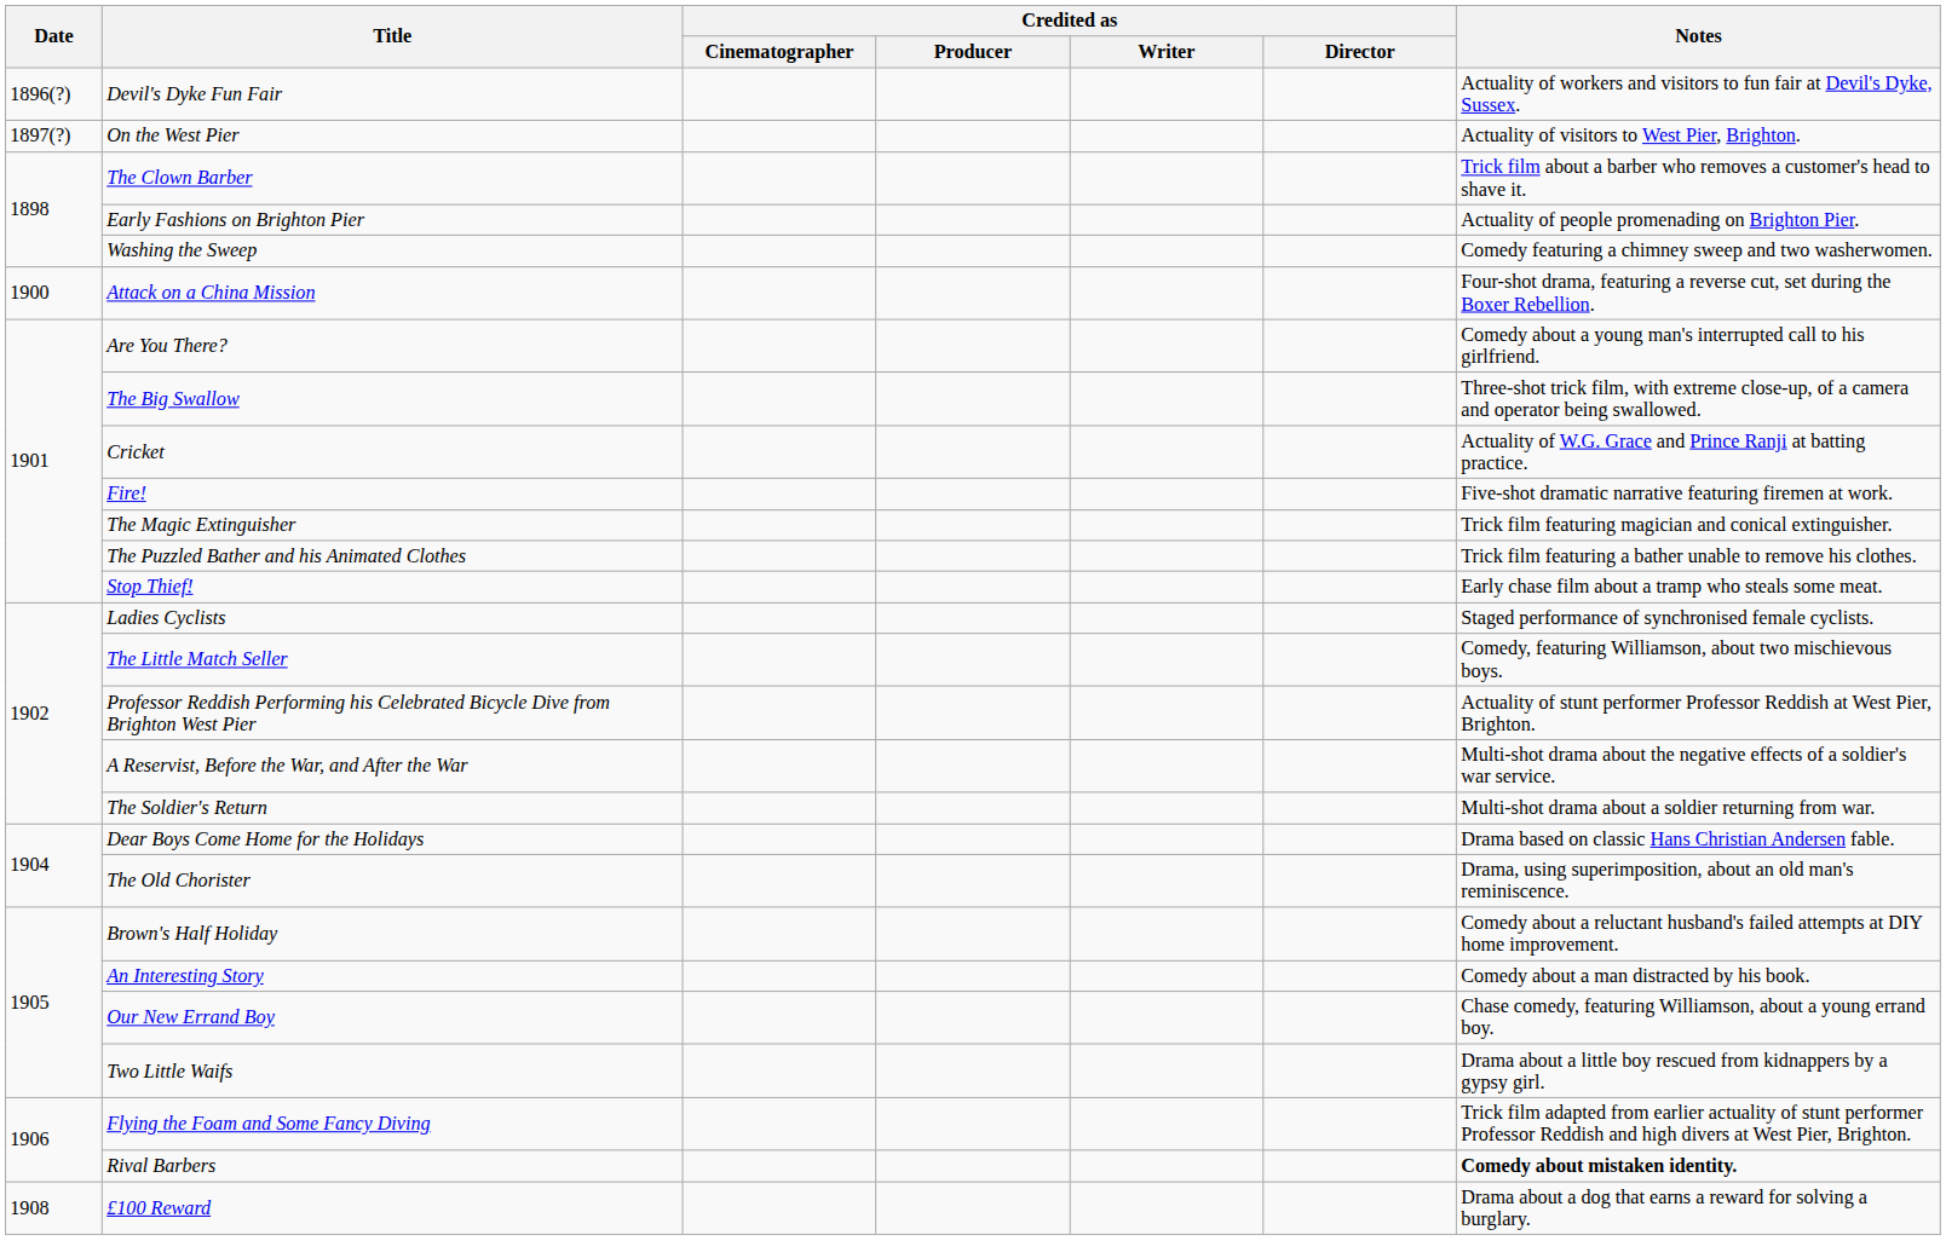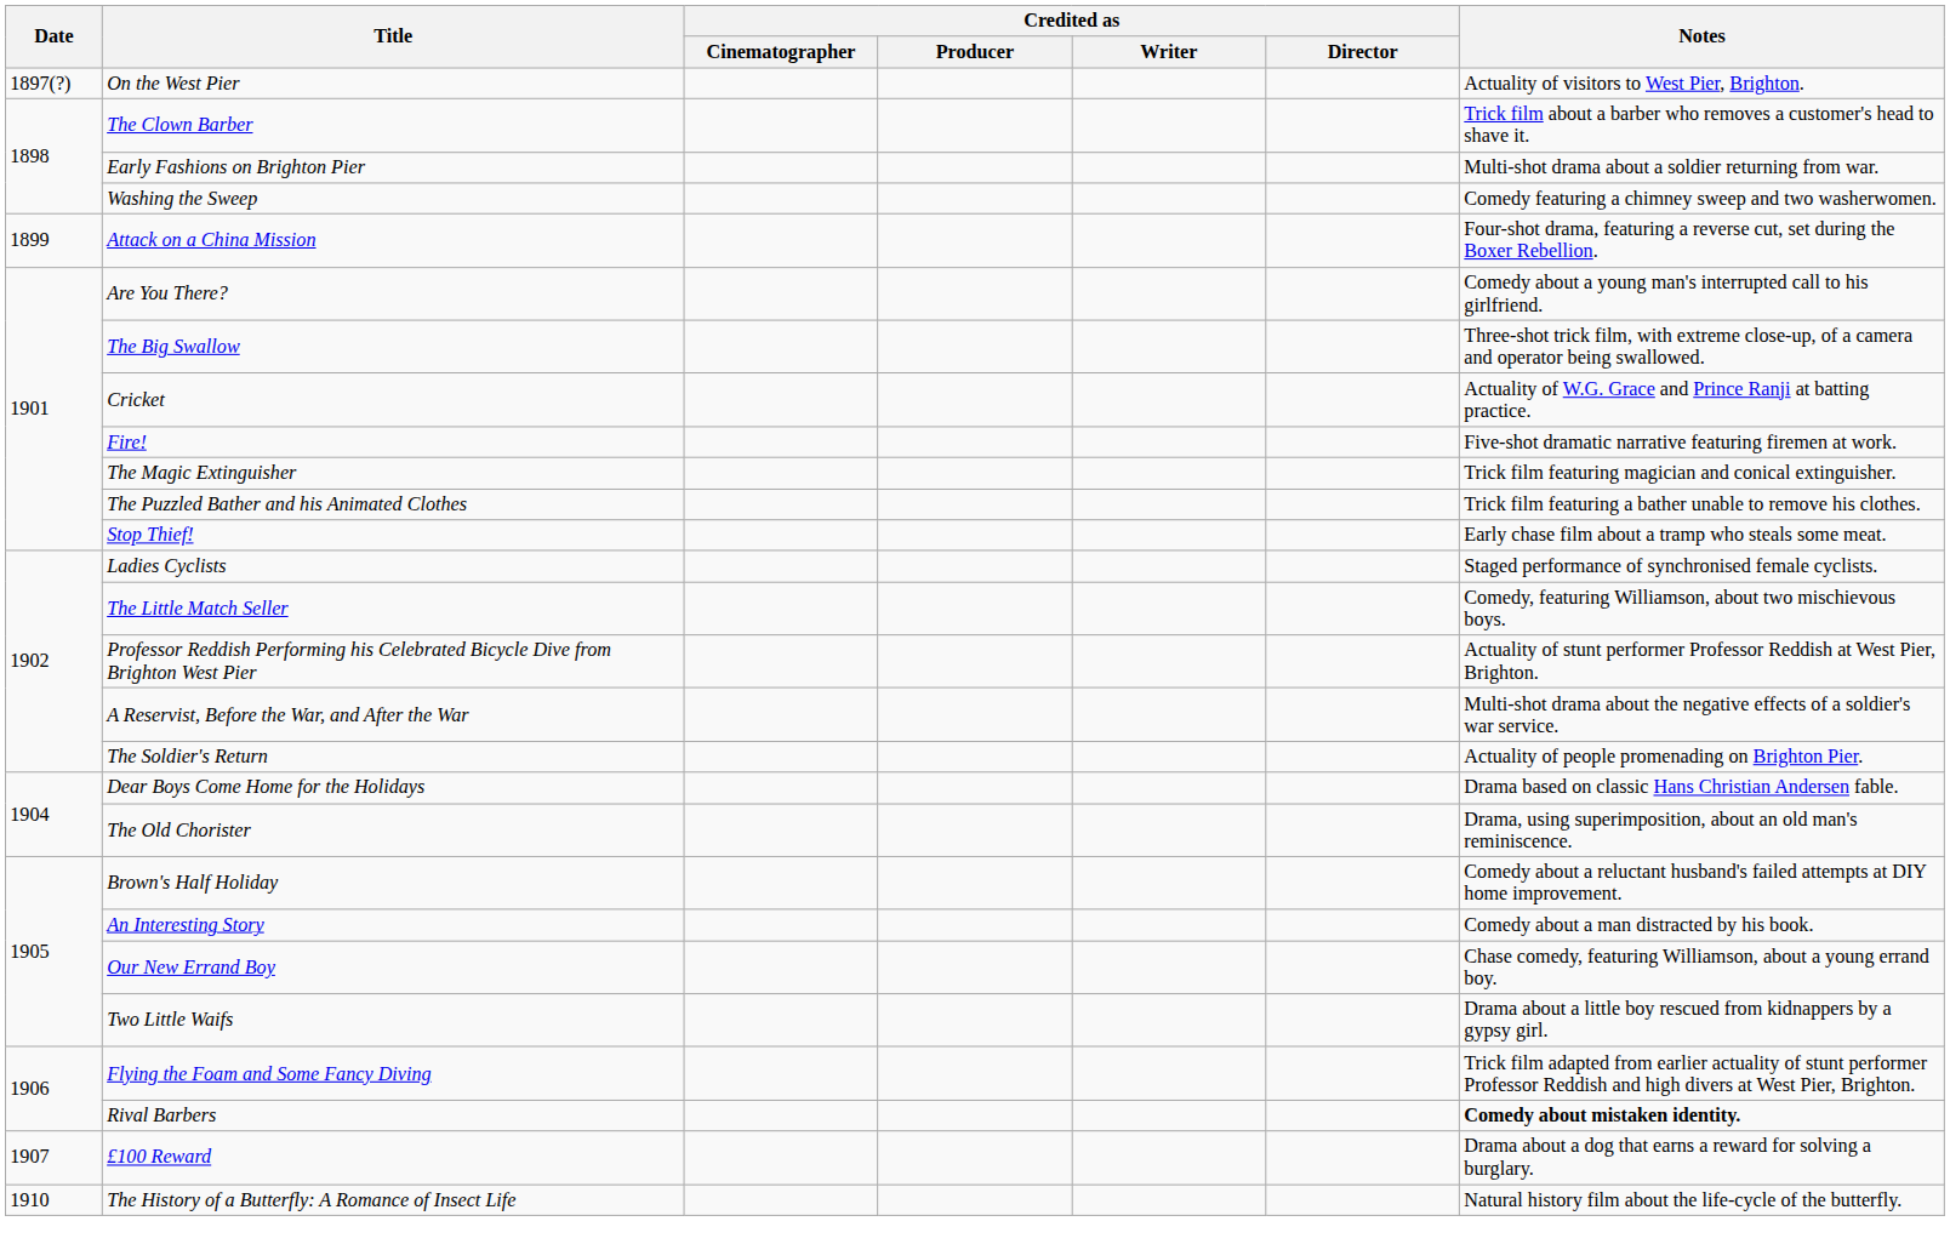 <table class="wikitable sortable" width="100%">
 <tr>
 <th width="5%" rowspan="2" scope="col">Date</th>
 <th width="30%" rowspan="2" scope="col">Title</th>
 <th colspan="4" scope="col">Credited as</th>
 <th rowspan="2" scope="col" class="unsortable">Notes</th>
 </tr>
 <tr>
 <th width="10%">Cinematographer</th>
 <th width="10%">Producer</th>
 <th width="10%">Writer</th>
 <th width="10%">Director</th>
-</tr>
-<tr |->
-<td>1896(?)</td>
-<td style="text-align:left"><em>Devil's Dyke Fun Fair</em></td>
-<td></td>
-<td></td>
-<td></td>
-<td></td>
-<td style="text-align:left">Actuality of workers and visitors to fun fair at <a href='#'>Devil's Dyke, Sussex</a>.</td>
 </tr>
 <tr>
 <td>1897(?)</td>
 <td style="text-align:left"><em>On the West Pier</em></td>
 <td></td>
 <td></td>
 <td></td>
 <td></td>
 <td style="text-align:left">Actuality of visitors to <a href='#'>West Pier</a>, <a href='#'>Brighton</a>.</td>
 </tr>
 <tr>
 <td rowspan="3">1898</td>
 <td style="text-align:left"><em><a href='#'>The Clown Barber</a></em></td>
 <td></td>
 <td></td>
 <td></td>
 <td></td>
 <td style="text-align:left"><a href='#'>Trick film</a> about a barber who removes a customer's head to shave it.</td>
 </tr>
 <tr>
 <td style="text-align:left"><em>Early Fashions on Brighton Pier</em></td>
 <td></td>
 <td></td>
 <td></td>
 <td></td>
-<td style="text-align:left">Actuality of people promenading on <a href='#'>Brighton Pier</a>.</td>
+<td style="text-align:left">Multi-shot drama about a soldier returning from war.</td>
 </tr>
 <tr>
 <td style="text-align:left"><em>Washing the Sweep</em></td>
 <td></td>
 <td></td>
 <td></td>
 <td></td>
 <td style="text-align:left">Comedy featuring a chimney sweep and two washerwomen.</td>
 </tr>
 <tr>
-<td>1900</td>
+<td>1899</td>
 <td style="text-align:left"><em><a href='#'>Attack on a China Mission</a></em></td>
 <td></td>
 <td></td>
 <td></td>
 <td></td>
 <td style="text-align:left">Four-shot drama, featuring a reverse cut, set during the <a href='#'>Boxer Rebellion</a>.</td>
 </tr>
 <tr>
 <td rowspan="7">1901</td>
 <td style="text-align:left"><em>Are You There?</em></td>
 <td></td>
 <td></td>
 <td></td>
 <td></td>
 <td style="text-align:left">Comedy about a young man's interrupted call to his girlfriend.</td>
 </tr>
 <tr>
 <td style="text-align:left"><em><a href='#'>The Big Swallow</a></em></td>
 <td></td>
 <td></td>
 <td></td>
 <td></td>
 <td style="text-align:left">Three-shot trick film, with extreme close-up, of a camera and operator being swallowed.</td>
 </tr>
 <tr>
 <td style="text-align:left"><em>Cricket</em></td>
 <td></td>
 <td></td>
 <td></td>
 <td></td>
 <td style="text-align:left">Actuality of <a href='#'>W.G. Grace</a> and <a href='#'>Prince Ranji</a> at batting practice.</td>
 </tr>
 <tr>
 <td style="text-align:left"><em><a href='#'>Fire!</a></em></td>
 <td></td>
 <td></td>
 <td></td>
 <td></td>
 <td style="text-align:left">Five-shot dramatic narrative featuring firemen at work.</td>
 </tr>
 <tr>
 <td style="text-align:left"><em>The Magic Extinguisher</em></td>
 <td></td>
 <td></td>
 <td></td>
 <td></td>
 <td style="text-align:left">Trick film featuring magician and conical extinguisher.</td>
 </tr>
 <tr>
 <td style="text-align:left"><em>The Puzzled Bather and his Animated Clothes</em></td>
 <td></td>
 <td></td>
 <td></td>
 <td></td>
 <td style="text-align:left">Trick film featuring a bather unable to remove his clothes.</td>
 </tr>
 <tr>
 <td style="text-align:left"><em><a href='#'>Stop Thief!</a></em></td>
 <td></td>
 <td></td>
 <td></td>
 <td></td>
 <td style="text-align:left">Early chase film about a tramp who steals some meat.</td>
 </tr>
 <tr>
 <td rowspan="5">1902</td>
 <td style="text-align:left"><em>Ladies Cyclists</em></td>
 <td></td>
 <td></td>
 <td></td>
 <td></td>
 <td style="text-align:left">Staged performance of synchronised female cyclists.</td>
 </tr>
 <tr>
 <td style="text-align:left"><em><a href='#'>The Little Match Seller</a></em></td>
 <td></td>
 <td></td>
 <td></td>
 <td></td>
 <td style="text-align:left">Comedy, featuring Williamson, about two mischievous boys.</td>
 </tr>
 <tr>
 <td style="text-align:left"><em>Professor Reddish Performing his Celebrated Bicycle Dive from Brighton West Pier</em></td>
 <td></td>
 <td></td>
 <td></td>
 <td></td>
 <td style="text-align:left">Actuality of stunt performer Professor Reddish at West Pier, Brighton.</td>
 </tr>
 <tr>
 <td style="text-align:left"><em>A Reservist, Before the War, and After the War</em></td>
 <td></td>
 <td></td>
 <td></td>
 <td></td>
 <td style="text-align:left">Multi-shot drama about the negative effects of a soldier's war service.</td>
 </tr>
 <tr>
 <td style="text-align:left"><em>The Soldier's Return</em></td>
 <td></td>
 <td></td>
 <td></td>
 <td></td>
-<td style="text-align:left">Multi-shot drama about a soldier returning from war.</td>
+<td style="text-align:left">Actuality of people promenading on <a href='#'>Brighton Pier</a>.</td>
 </tr>
 <tr>
 <td rowspan="2">1904</td>
 <td style="text-align:left"><em>Dear Boys Come Home for the Holidays</em></td>
 <td></td>
 <td></td>
 <td></td>
 <td></td>
 <td style="text-align:left">Drama based on classic <a href='#'>Hans Christian Andersen</a> fable.</td>
 </tr>
 <tr>
 <td style="text-align:left"><em>The Old Chorister</em></td>
 <td></td>
 <td></td>
 <td></td>
 <td></td>
 <td style="text-align:left">Drama, using superimposition, about an old man's reminiscence.</td>
 </tr>
 <tr>
 <td rowspan="4">1905</td>
 <td style="text-align:left"><em>Brown's Half Holiday</em></td>
 <td></td>
 <td></td>
 <td></td>
 <td></td>
 <td style="text-align:left">Comedy about a reluctant husband's failed attempts at DIY home improvement.</td>
 </tr>
 <tr>
 <td style="text-align:left"><em><a href='#'>An Interesting Story</a></em></td>
 <td></td>
 <td></td>
 <td></td>
 <td></td>
 <td style="text-align:left">Comedy about a man distracted by his book.</td>
 </tr>
 <tr>
 <td style="text-align:left"><em><a href='#'>Our New Errand Boy</a></em></td>
 <td></td>
 <td></td>
 <td></td>
 <td></td>
 <td style="text-align:left">Chase comedy, featuring Williamson, about a young errand boy.</td>
 </tr>
 <tr>
 <td style="text-align:left"><em>Two Little Waifs</em></td>
 <td></td>
 <td></td>
 <td></td>
 <td></td>
 <td style="text-align:left">Drama about a little boy rescued from kidnappers by a gypsy girl.</td>
 </tr>
 <tr>
 <td rowspan="2">1906</td>
 <td style="text-align:left"><em><a href='#'>Flying the Foam and Some Fancy Diving</a></em></td>
 <td></td>
 <td></td>
 <td></td>
 <td></td>
 <td style="text-align:left">Trick film adapted from earlier actuality of stunt performer Professor Reddish and high divers at West Pier, Brighton.</td>
 </tr>
 <tr>
 <td style="text-align:left"><em>Rival Barbers</em></td>
 <td></td>
 <td></td>
 <td></td>
 <td></td>
 <td style="text-align:left"><strong>Comedy about mistaken identity.</strong></td>
 </tr>
 <tr>
-<td>1908</td>
+<td>1907</td>
 <td style="text-align:left"><em><a href='#'>£100 Reward</a></em></td>
 <td></td>
 <td></td>
 <td></td>
 <td></td>
 <td style="text-align:left">Drama about a dog that earns a reward for solving a burglary.</td>
 </tr>
+<tr>
+<td>1910</td>
+<td style="text-align:left"><em>The History of a Butterfly: A Romance of Insect Life</em></td>
+<td></td>
+<td></td>
+<td></td>
+<td></td>
+<td style="text-align:left">Natural history film about the life-cycle of the butterfly.</td>
+</tr>
 </table>
